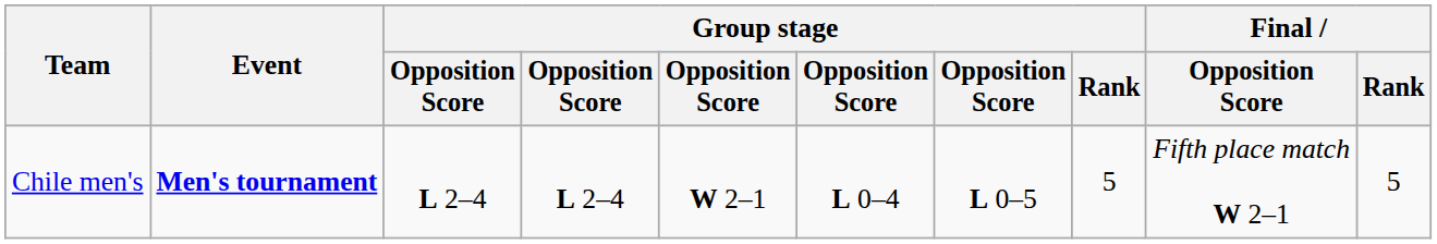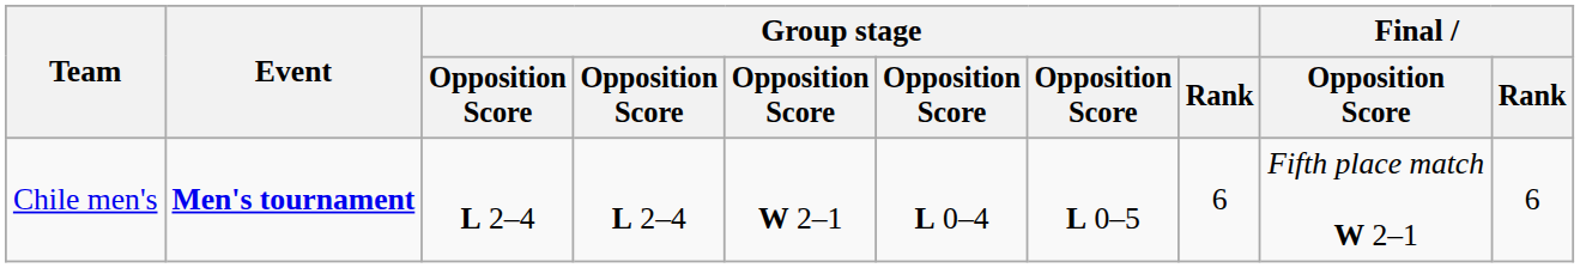 <table class="wikitable" style="font-size:90%;text-align:center">
 <tr>
 <th rowspan="2">Team</th>
 <th rowspan="2">Event</th>
 <th colspan="6">Group stage</th>
 <th colspan="2">Final / </th>
 </tr>
 <tr style="font-size:95%">
 <th>Opposition<br>Score</th>
 <th>Opposition<br>Score</th>
 <th>Opposition<br>Score</th>
 <th>Opposition<br>Score</th>
 <th>Opposition<br>Score</th>
 <th>Rank</th>
 <th>Opposition<br>Score</th>
 <th>Rank</th>
 </tr>
 <tr>
 <td align=left><a href='#'>Chile men's</a></td>
 <td align=left><strong><a href='#'>Men's tournament</a></strong></td>
 <td><br><strong>L</strong> 2–4</td>
 <td><br><strong>L</strong> 2–4</td>
 <td><br><strong>W</strong> 2–1</td>
 <td><br><strong>L</strong> 0–4</td>
 <td><br><strong>L</strong> 0–5</td>
-<td>5</td>
+<td>6</td>
 <td><em>Fifth place match</em><br><br><strong>W</strong> 2–1</td>
-<td>5</td>
+<td>6</td>
 </tr>
 </table>
